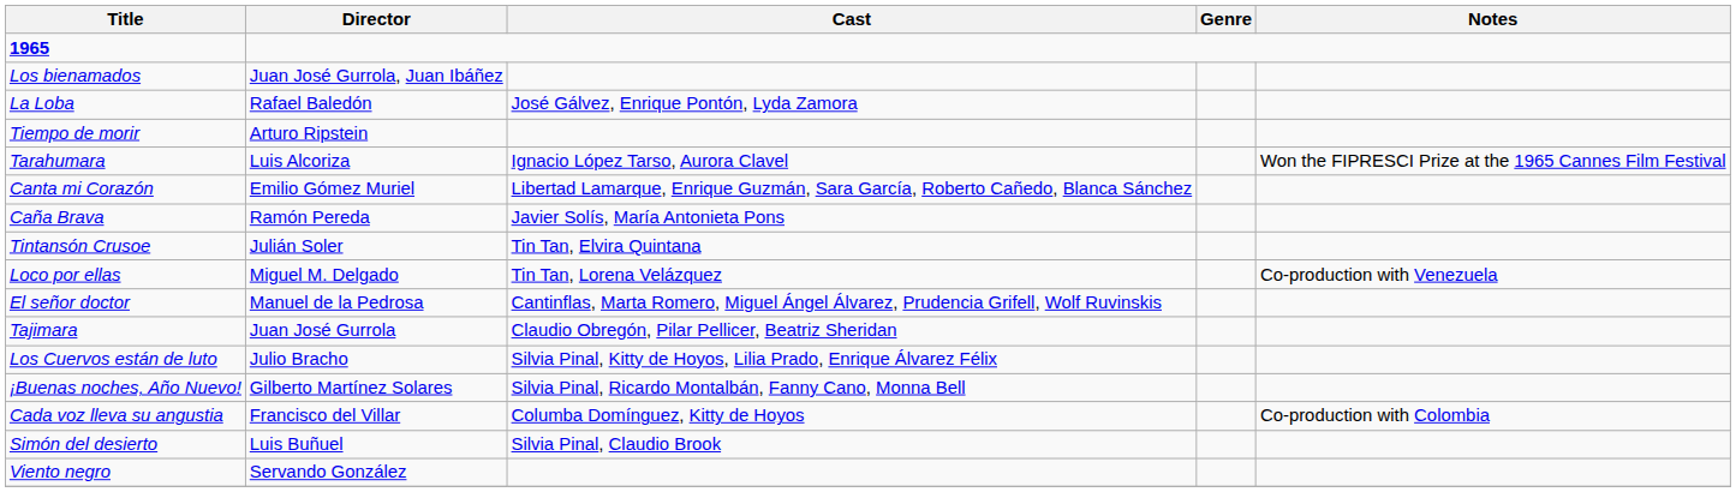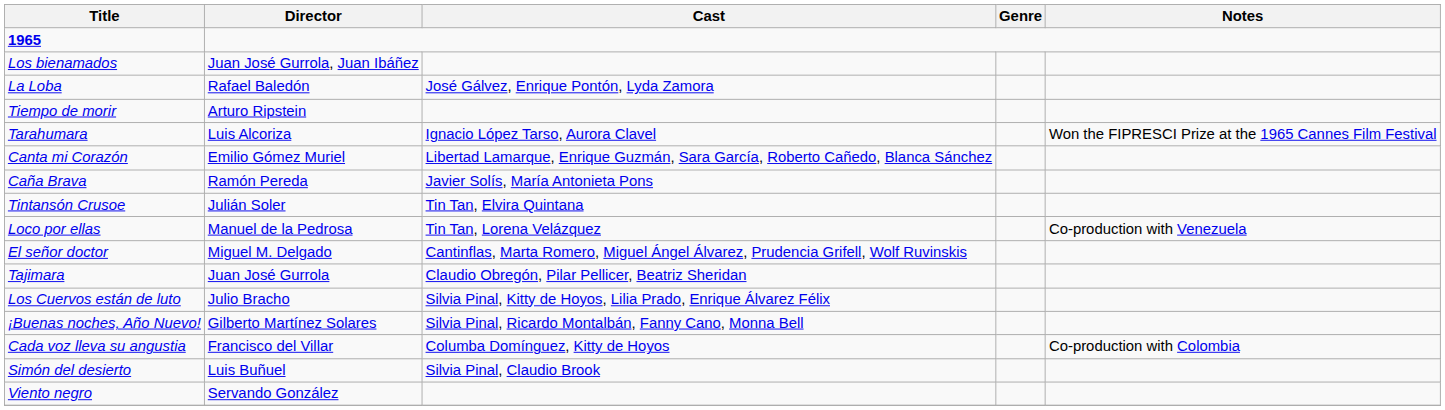 <table class="wikitable">
 <tr>
 <th>Title</th>
 <th>Director</th>
 <th>Cast</th>
 <th>Genre</th>
 <th>Notes</th>
 </tr>
 <tr>
 <td><strong><a href='#'>1965</a></strong></td>
 </tr>
 <tr>
 <td><em><a href='#'>Los bienamados</a></em></td>
 <td><a href='#'>Juan José Gurrola</a>, <a href='#'>Juan Ibáñez</a></td>
 <td></td>
 <td></td>
 <td></td>
 </tr>
 <tr>
 <td><em><a href='#'>La Loba</a></em></td>
 <td><a href='#'>Rafael Baledón</a></td>
 <td><a href='#'>José Gálvez</a>, <a href='#'>Enrique Pontón</a>, <a href='#'>Lyda Zamora</a></td>
 <td></td>
 <td></td>
 </tr>
 <tr>
 <td><em><a href='#'>Tiempo de morir</a></em></td>
 <td><a href='#'>Arturo Ripstein</a></td>
 <td></td>
 <td></td>
 <td></td>
 </tr>
 <tr>
 <td><em><a href='#'>Tarahumara</a></em></td>
 <td><a href='#'>Luis Alcoriza</a></td>
 <td><a href='#'>Ignacio López Tarso</a>, <a href='#'>Aurora Clavel</a></td>
 <td></td>
 <td>Won the FIPRESCI Prize at the <a href='#'>1965 Cannes Film Festival</a></td>
 </tr>
 <tr>
 <td><em><a href='#'>Canta mi Corazón</a></em></td>
 <td><a href='#'>Emilio Gómez Muriel</a></td>
 <td><a href='#'>Libertad Lamarque</a>, <a href='#'>Enrique Guzmán</a>, <a href='#'>Sara García</a>, <a href='#'>Roberto Cañedo</a>, <a href='#'>Blanca Sánchez</a></td>
 <td></td>
 <td></td>
 </tr>
 <tr>
 <td><em><a href='#'>Caña Brava</a></em></td>
 <td><a href='#'>Ramón Pereda</a></td>
 <td><a href='#'>Javier Solís</a>, <a href='#'>María Antonieta Pons</a></td>
 <td></td>
 <td></td>
 </tr>
 <tr>
 <td><em><a href='#'>Tintansón Crusoe</a></em></td>
 <td><a href='#'>Julián Soler</a></td>
 <td><a href='#'>Tin Tan</a>, <a href='#'>Elvira Quintana</a></td>
 <td></td>
 <td></td>
 </tr>
 <tr>
 <td><em><a href='#'>Loco por ellas</a></em></td>
-<td><a href='#'>Miguel M. Delgado</a></td>
+<td><a href='#'>Manuel de la Pedrosa</a></td>
 <td><a href='#'>Tin Tan</a>, <a href='#'>Lorena Velázquez</a></td>
 <td></td>
 <td>Co-production with <a href='#'>Venezuela</a></td>
 </tr>
 <tr>
 <td><em><a href='#'>El señor doctor</a></em></td>
-<td><a href='#'>Manuel de la Pedrosa</a></td>
+<td><a href='#'>Miguel M. Delgado</a></td>
 <td><a href='#'>Cantinflas</a>, <a href='#'>Marta Romero</a>, <a href='#'>Miguel Ángel Álvarez</a>, <a href='#'>Prudencia Grifell</a>, <a href='#'>Wolf Ruvinskis</a></td>
 <td></td>
 <td></td>
 </tr>
 <tr>
 <td><em><a href='#'>Tajimara</a></em></td>
 <td><a href='#'>Juan José Gurrola</a></td>
 <td><a href='#'>Claudio Obregón</a>, <a href='#'>Pilar Pellicer</a>, <a href='#'>Beatriz Sheridan</a></td>
 <td></td>
 <td></td>
 </tr>
 <tr>
 <td><em><a href='#'>Los Cuervos están de luto</a></em></td>
 <td><a href='#'>Julio Bracho</a></td>
 <td><a href='#'>Silvia Pinal</a>, <a href='#'>Kitty de Hoyos</a>, <a href='#'>Lilia Prado</a>, <a href='#'>Enrique Álvarez Félix</a></td>
 <td></td>
 <td></td>
 </tr>
 <tr>
 <td><em><a href='#'>¡Buenas noches, Año Nuevo!</a></em></td>
 <td><a href='#'>Gilberto Martínez Solares</a></td>
 <td><a href='#'>Silvia Pinal</a>, <a href='#'>Ricardo Montalbán</a>, <a href='#'>Fanny Cano</a>, <a href='#'>Monna Bell</a></td>
 <td></td>
 <td></td>
 </tr>
 <tr>
 <td><em><a href='#'>Cada voz lleva su angustia</a></em></td>
 <td><a href='#'>Francisco del Villar</a></td>
 <td><a href='#'>Columba Domínguez</a>, <a href='#'>Kitty de Hoyos</a></td>
 <td></td>
 <td>Co-production with <a href='#'>Colombia</a></td>
 </tr>
 <tr>
 <td><em><a href='#'>Simón del desierto</a></em></td>
 <td><a href='#'>Luis Buñuel</a></td>
 <td><a href='#'>Silvia Pinal</a>, <a href='#'>Claudio Brook</a></td>
 <td></td>
 <td></td>
 </tr>
 <tr>
 <td><em><a href='#'>Viento negro</a></em></td>
 <td><a href='#'>Servando González</a></td>
 <td></td>
 <td></td>
 <td></td>
 </tr>
 <tr>
 </tr>
 </table>
